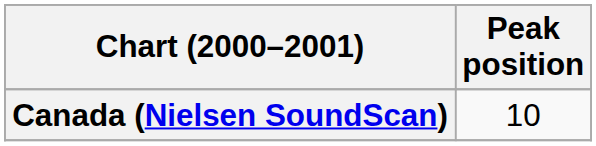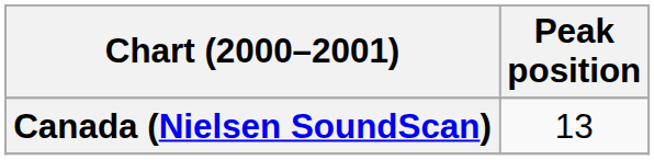 <table class="wikitable sortable plainrowheaders" style="text-align:center">
 <tr>
 <th>Chart (2000–2001)</th>
 <th>Peak<br>position</th>
 </tr>
 <tr>
 </tr>
 <tr>
 </tr>
 <tr>
 <th scope="row">Canada (<a href='#'>Nielsen SoundScan</a>)</th>
-<td>10</td>
+<td>13</td>
 </tr>
 <tr>
 </tr>
 <tr>
 </tr>
 <tr>
 </tr>
 <tr>
 </tr>
 <tr>
 </tr>
 </table>
